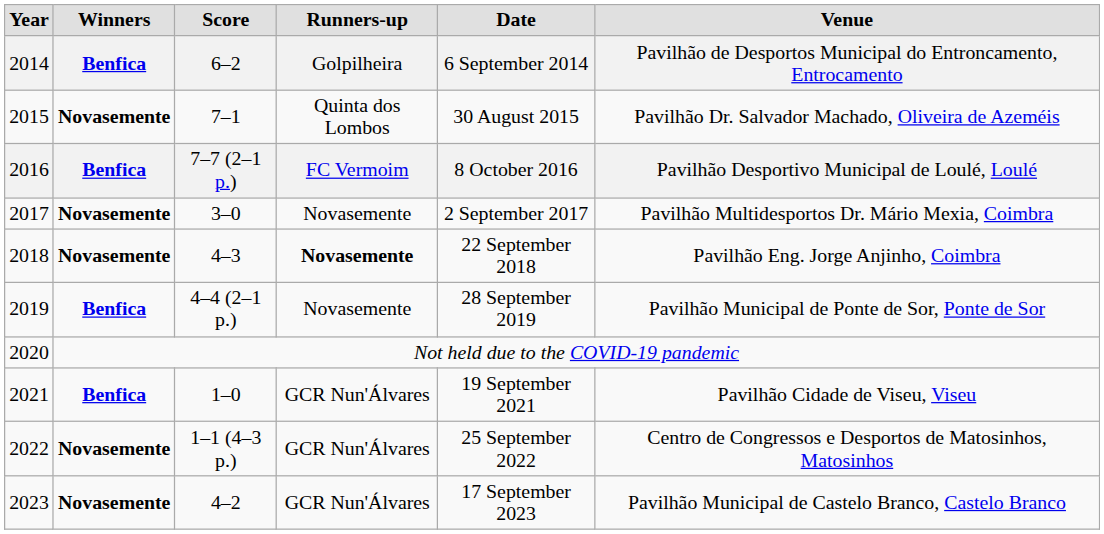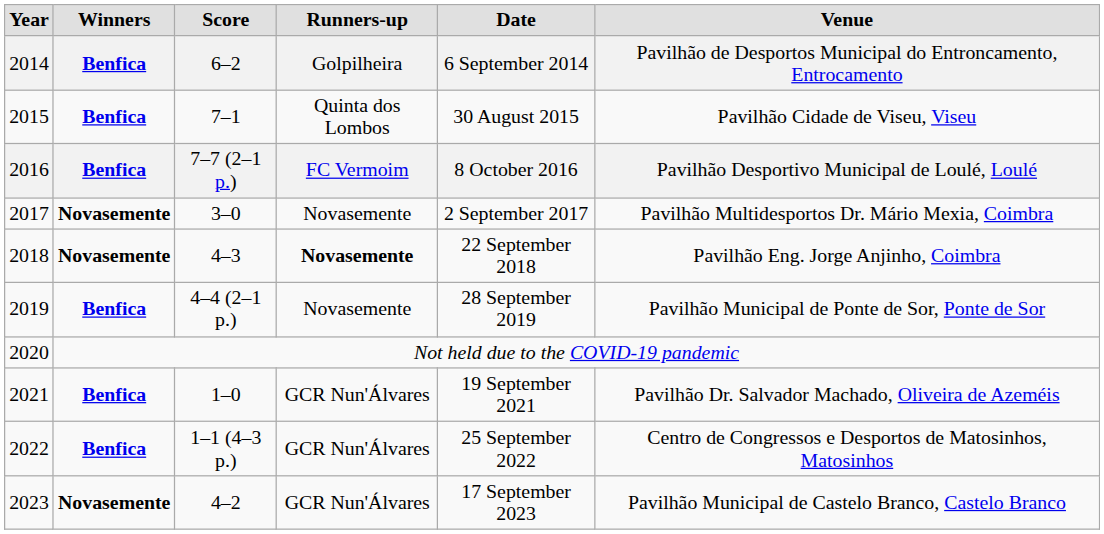 <table class="wikitable" width=100%  style="text-align: center">
 <tr bgcolor=#e0e0e0>
 <td><strong>Year</strong></td>
 <td><strong>Winners</strong></td>
 <td><strong>Score</strong></td>
 <td><strong>Runners-up</strong></td>
 <td><strong>Date</strong></td>
 <td><strong>Venue</strong></td>
 </tr>
 <tr bgcolor=#f2f2f2>
 <td>2014</td>
 <td><strong><a href='#'>Benfica</a></strong></td>
 <td>6–2</td>
 <td>Golpilheira</td>
 <td>6 September 2014</td>
 <td>Pavilhão de Desportos Municipal do Entroncamento, <a href='#'>Entrocamento</a></td>
 </tr>
 <tr>
 <td>2015</td>
-<td><strong>Novasemente</strong></td>
+<td><strong><a href='#'>Benfica</a></strong></td>
 <td>7–1</td>
 <td>Quinta dos Lombos</td>
 <td>30 August 2015</td>
-<td>Pavilhão Dr. Salvador Machado, <a href='#'>Oliveira de Azeméis</a></td>
+<td>Pavilhão Cidade de Viseu, <a href='#'>Viseu</a></td>
 </tr>
 <tr bgcolor=#f2f2f2>
 <td>2016</td>
 <td><strong><a href='#'>Benfica</a></strong></td>
 <td>7–7 (2–1 <a href='#'>p.</a>)</td>
 <td><a href='#'>FC Vermoim</a></td>
 <td>8 October 2016</td>
 <td>Pavilhão Desportivo Municipal de Loulé, <a href='#'>Loulé</a></td>
 </tr>
 <tr>
 <td>2017</td>
 <td><strong>Novasemente</strong></td>
 <td>3–0</td>
 <td>Novasemente</td>
 <td>2 September 2017</td>
 <td>Pavilhão Multidesportos Dr. Mário Mexia, <a href='#'>Coimbra</a></td>
 </tr>
 <tr>
 <td>2018</td>
 <td><strong>Novasemente</strong></td>
 <td>4–3</td>
 <td><strong>Novasemente</strong></td>
 <td>22 September 2018</td>
 <td>Pavilhão Eng. Jorge Anjinho, <a href='#'>Coimbra</a></td>
 </tr>
 <tr>
 <td>2019</td>
 <td><strong><a href='#'>Benfica</a></strong></td>
 <td>4–4 (2–1 p.)</td>
 <td>Novasemente</td>
 <td>28 September 2019</td>
 <td>Pavilhão Municipal de Ponte de Sor, <a href='#'>Ponte de Sor</a></td>
 </tr>
 <tr>
 <td>2020</td>
 <td colspan="5"><em>Not held due to the <a href='#'>COVID-19 pandemic</a></em></td>
 </tr>
 <tr>
 <td>2021</td>
 <td><strong><a href='#'>Benfica</a></strong></td>
 <td>1–0</td>
 <td>GCR Nun'Álvares</td>
 <td>19 September 2021</td>
-<td>Pavilhão Cidade de Viseu, <a href='#'>Viseu</a></td>
+<td>Pavilhão Dr. Salvador Machado, <a href='#'>Oliveira de Azeméis</a></td>
 </tr>
 <tr>
 <td>2022</td>
-<td><strong>Novasemente</strong></td>
+<td><strong><a href='#'>Benfica</a></strong></td>
 <td>1–1 (4–3 p.)</td>
 <td>GCR Nun'Álvares</td>
 <td>25 September 2022</td>
 <td>Centro de Congressos e Desportos de Matosinhos, <a href='#'>Matosinhos</a></td>
 </tr>
 <tr>
 <td>2023</td>
 <td><strong>Novasemente</strong></td>
 <td>4–2</td>
 <td>GCR Nun'Álvares</td>
 <td>17 September 2023</td>
 <td>Pavilhão Municipal de Castelo Branco, <a href='#'>Castelo Branco</a></td>
 </tr>
 </table>
